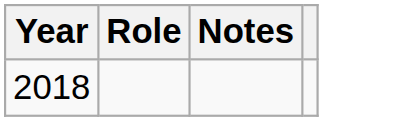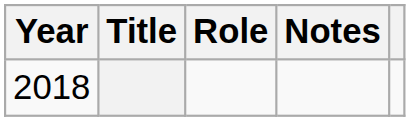 <table class="wikitable plainrowheaders">
 <tr>
 <th scope="col">Year</th>
+<th scope="col">Title</th>
 <th scope="col">Role</th>
 <th scope="col" class="unsortable">Notes</th>
 <th scope="col" class="unsortable"></th>
 </tr>
 <tr>
 <td>2018</td>
+<th scope="row"><em></em></th>
 <td></td>
 <td></td>
 <td style="text-align:center;"></td>
 </tr>
 </table>
